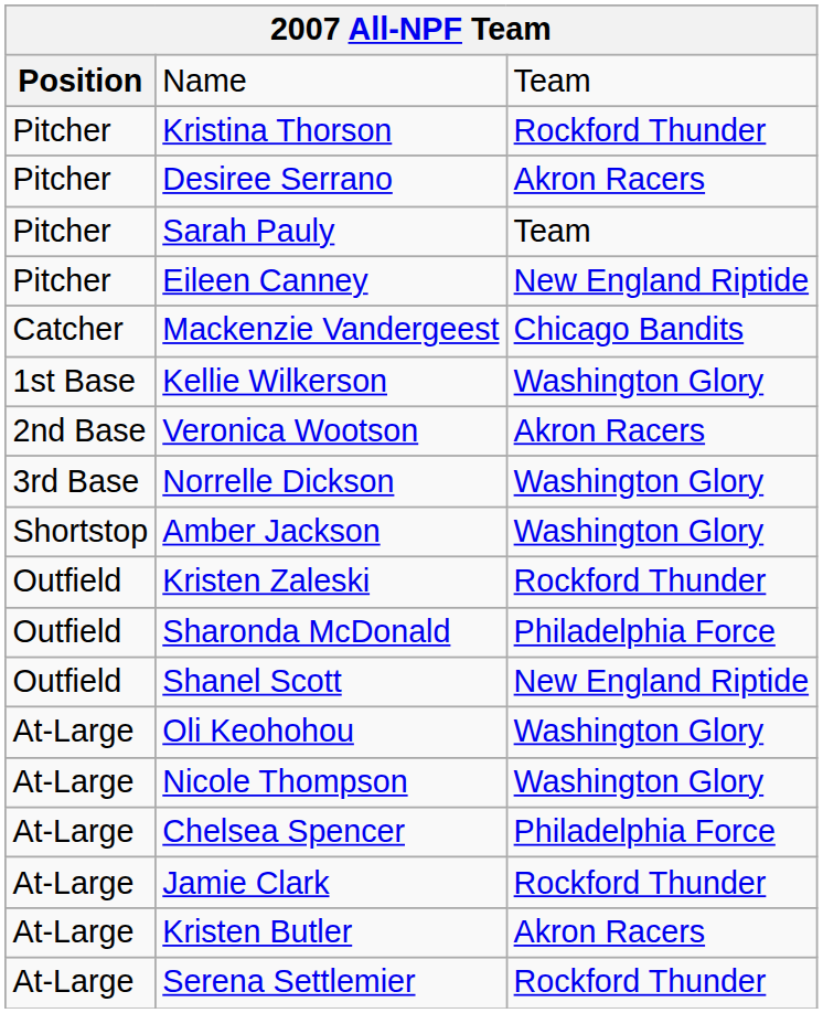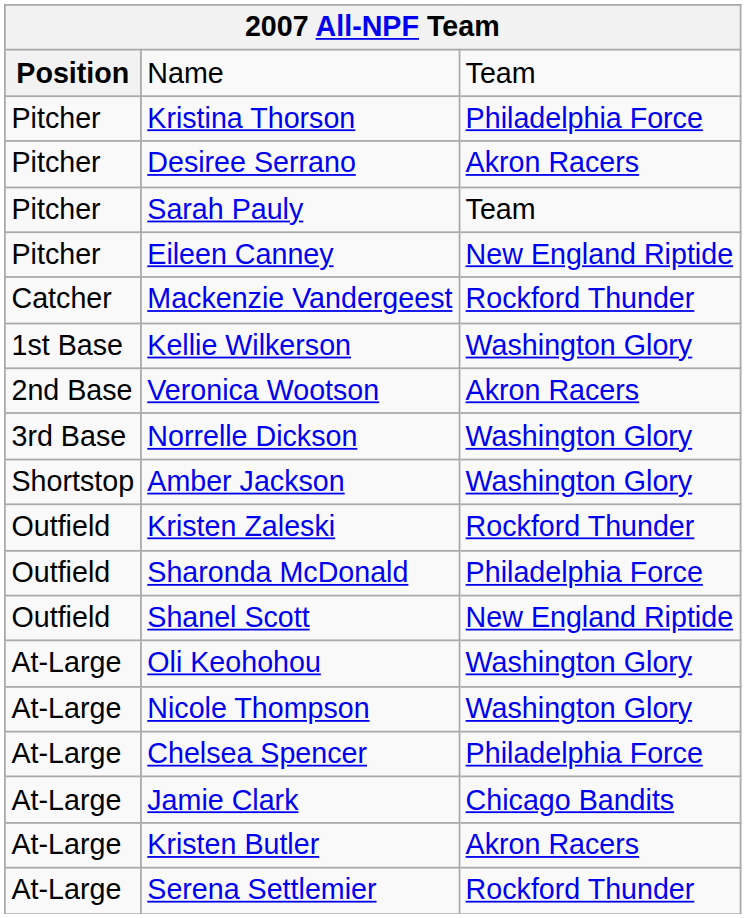 <table class="wikitable">
 <tr>
 <th colspan=4>2007 <a href='#'>All-NPF</a> Team</th>
 </tr>
 <tr>
 <th>Position</th>
 <td>Name</td>
 <td>Team</td>
 </tr>
 <tr>
 <td>Pitcher</td>
 <td><a href='#'>Kristina Thorson</a></td>
-<td><a href='#'>Rockford Thunder</a></td>
+<td><a href='#'>Philadelphia Force</a></td>
 </tr>
 <tr>
 <td>Pitcher</td>
 <td><a href='#'>Desiree Serrano</a></td>
 <td><a href='#'>Akron Racers</a></td>
 </tr>
 <tr>
 <td>Pitcher</td>
 <td><a href='#'>Sarah Pauly</a></td>
 <td>Team</td>
 </tr>
 <tr>
 <td>Pitcher</td>
 <td><a href='#'>Eileen Canney</a></td>
 <td><a href='#'>New England Riptide</a></td>
 </tr>
 <tr>
 <td>Catcher</td>
 <td><a href='#'>Mackenzie Vandergeest</a></td>
-<td><a href='#'>Chicago Bandits</a></td>
+<td><a href='#'>Rockford Thunder</a></td>
 </tr>
 <tr>
 <td>1st Base</td>
 <td><a href='#'>Kellie Wilkerson</a></td>
 <td><a href='#'>Washington Glory</a></td>
 </tr>
 <tr>
 <td>2nd Base</td>
 <td><a href='#'>Veronica Wootson</a></td>
 <td><a href='#'>Akron Racers</a></td>
 </tr>
 <tr>
 <td>3rd Base</td>
 <td><a href='#'>Norrelle Dickson</a></td>
 <td><a href='#'>Washington Glory</a></td>
 </tr>
 <tr>
 <td>Shortstop</td>
 <td><a href='#'>Amber Jackson</a></td>
 <td><a href='#'>Washington Glory</a></td>
 </tr>
 <tr>
 <td>Outfield</td>
 <td><a href='#'>Kristen Zaleski</a></td>
 <td><a href='#'>Rockford Thunder</a></td>
 </tr>
 <tr>
 <td>Outfield</td>
 <td><a href='#'>Sharonda McDonald</a></td>
 <td><a href='#'>Philadelphia Force</a></td>
 </tr>
 <tr>
 <td>Outfield</td>
 <td><a href='#'>Shanel Scott</a></td>
 <td><a href='#'>New England Riptide</a></td>
 </tr>
 <tr>
 <td>At-Large</td>
 <td><a href='#'>Oli Keohohou</a></td>
 <td><a href='#'>Washington Glory</a></td>
 </tr>
 <tr>
 <td>At-Large</td>
 <td><a href='#'>Nicole Thompson</a></td>
 <td><a href='#'>Washington Glory</a></td>
 </tr>
 <tr>
 <td>At-Large</td>
 <td><a href='#'>Chelsea Spencer</a></td>
 <td><a href='#'>Philadelphia Force</a></td>
 </tr>
 <tr>
 <td>At-Large</td>
 <td><a href='#'>Jamie Clark</a></td>
-<td><a href='#'>Rockford Thunder</a></td>
+<td><a href='#'>Chicago Bandits</a></td>
 </tr>
 <tr>
 <td>At-Large</td>
 <td><a href='#'>Kristen Butler</a></td>
 <td><a href='#'>Akron Racers</a></td>
 </tr>
 <tr>
 <td>At-Large</td>
 <td><a href='#'>Serena Settlemier</a></td>
 <td><a href='#'>Rockford Thunder</a></td>
 </tr>
 </table>
